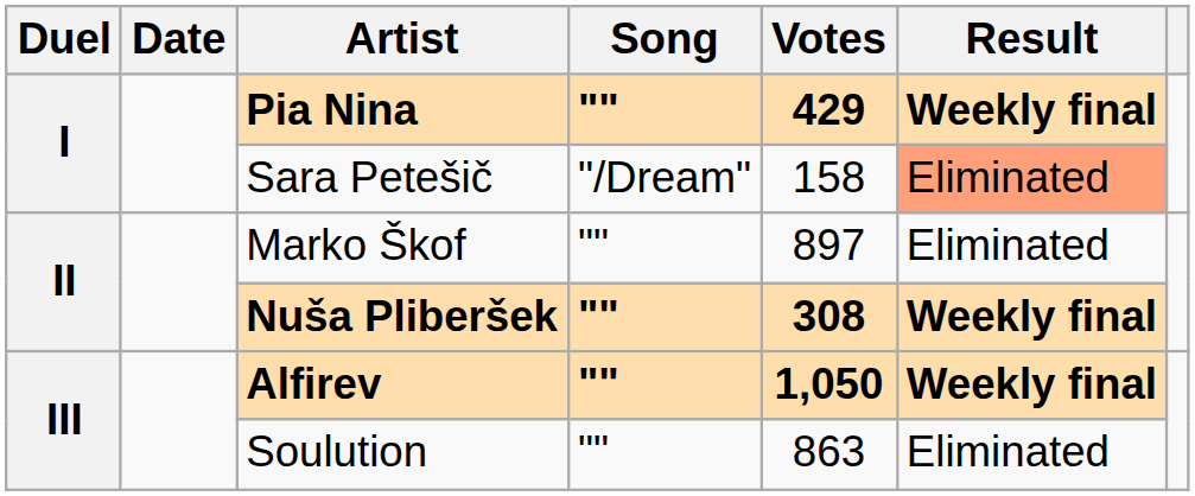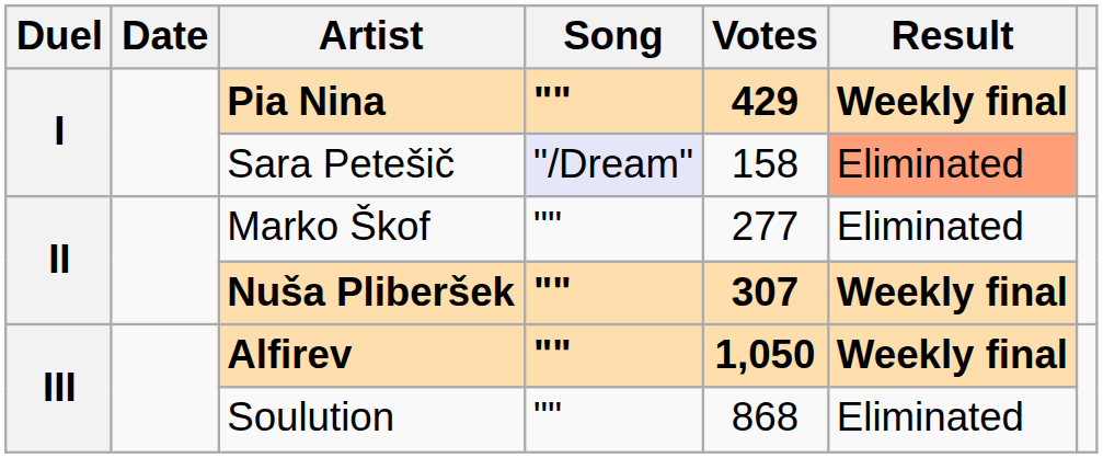 <table class="sortable wikitable" style="margin: 1em auto 1em auto; text-align:center">
 <tr>
 <th scope="col" class="unsortable">Duel</th>
 <th scope="col">Date</th>
 <th scope="col">Artist</th>
 <th scope="col">Song</th>
 <th scope="col">Votes</th>
 <th scope="col">Result</th>
 <th scope="col" class="unsortable"></th>
 </tr>
 <tr>
 <th scope="row" rowspan="2">I</th>
 <td rowspan="2"></td>
 <td style="font-weight:bold;background:navajowhite;" align="left">Pia Nina</td>
 <td style="font-weight:bold;background:navajowhite;" align="left">""</td>
 <td style="font-weight:bold;background:navajowhite;">429</td>
 <td style="font-weight:bold;background:navajowhite;" align="left">Weekly final</td>
 <td rowspan="2"></td>
 </tr>
 <tr>
 <td align="left">Sara Petešič</td>
-<td align="left">"/Dream"</td>
+<td align="left" style="background: lavender;">"/Dream"</td>
 <td>158</td>
 <td align="left" style="background: lightsalmon;">Eliminated</td>
 </tr>
 <tr>
 <th scope="row" rowspan="2">II</th>
 <td rowspan="2"></td>
 <td align="left">Marko Škof</td>
 <td align="left">""</td>
-<td>897</td>
+<td>277</td>
 <td align="left">Eliminated</td>
 <td rowspan="2"></td>
 </tr>
 <tr>
 <td style="font-weight:bold;background:navajowhite;" align="left">Nuša Pliberšek</td>
 <td style="font-weight:bold;background:navajowhite;" align="left">""</td>
-<td style="font-weight:bold;background:navajowhite;">308</td>
+<td style="font-weight:bold;background:navajowhite;">307</td>
 <td style="font-weight:bold;background:navajowhite;" align="left">Weekly final</td>
 </tr>
 <tr>
 <th scope="row" rowspan="2">III</th>
 <td rowspan="2"></td>
 <td style="font-weight:bold;background:navajowhite;" align="left">Alfirev</td>
 <td style="font-weight:bold;background:navajowhite;" align="left">""</td>
 <td style="font-weight:bold;background:navajowhite;">1,050</td>
 <td style="font-weight:bold;background:navajowhite;" align="left">Weekly final</td>
 <td rowspan="2"></td>
 </tr>
 <tr>
 <td align="left">Soulution</td>
 <td align="left">""</td>
-<td>863</td>
+<td>868</td>
 <td align="left">Eliminated</td>
 </tr>
 </table>
